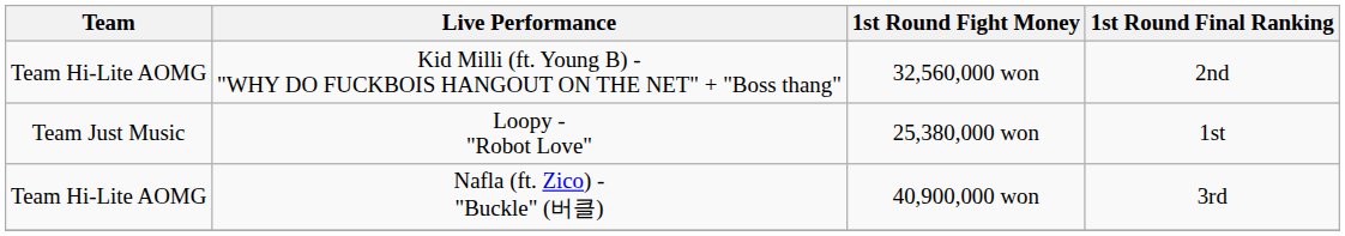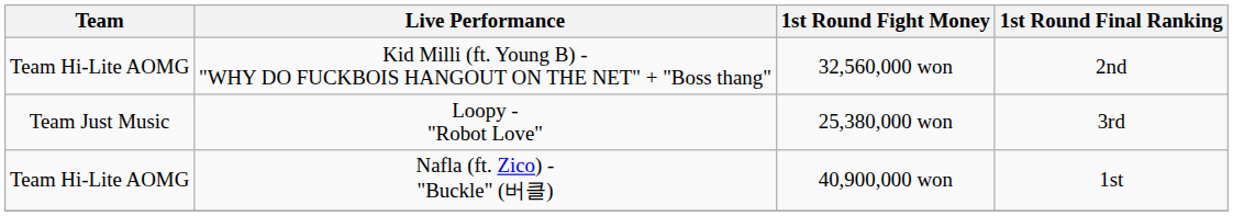 <table class="wikitable" style="text-align:center" border="2">
 <tr>
 <th>Team</th>
 <th>Live Performance</th>
 <th>1st Round Fight Money</th>
 <th>1st Round Final Ranking</th>
 </tr>
 <tr>
 <td>Team Hi-Lite AOMG</td>
 <td>Kid Milli (ft. Young B) -<br> "WHY DO FUCKBOIS HANGOUT ON THE NET" + "Boss thang"</td>
 <td>32,560,000 won</td>
 <td>2nd</td>
 </tr>
 <tr>
 <td>Team Just Music</td>
 <td>Loopy -<br> "Robot Love"</td>
 <td>25,380,000 won</td>
-<td>1st</td>
+<td>3rd</td>
 </tr>
 <tr>
 <td>Team Hi-Lite AOMG</td>
 <td>Nafla (ft. <a href='#'>Zico</a>) -<br> "Buckle" (버클)</td>
 <td>40,900,000 won</td>
-<td>3rd</td>
+<td>1st</td>
 </tr>
 <tr>
 </tr>
 </table>
